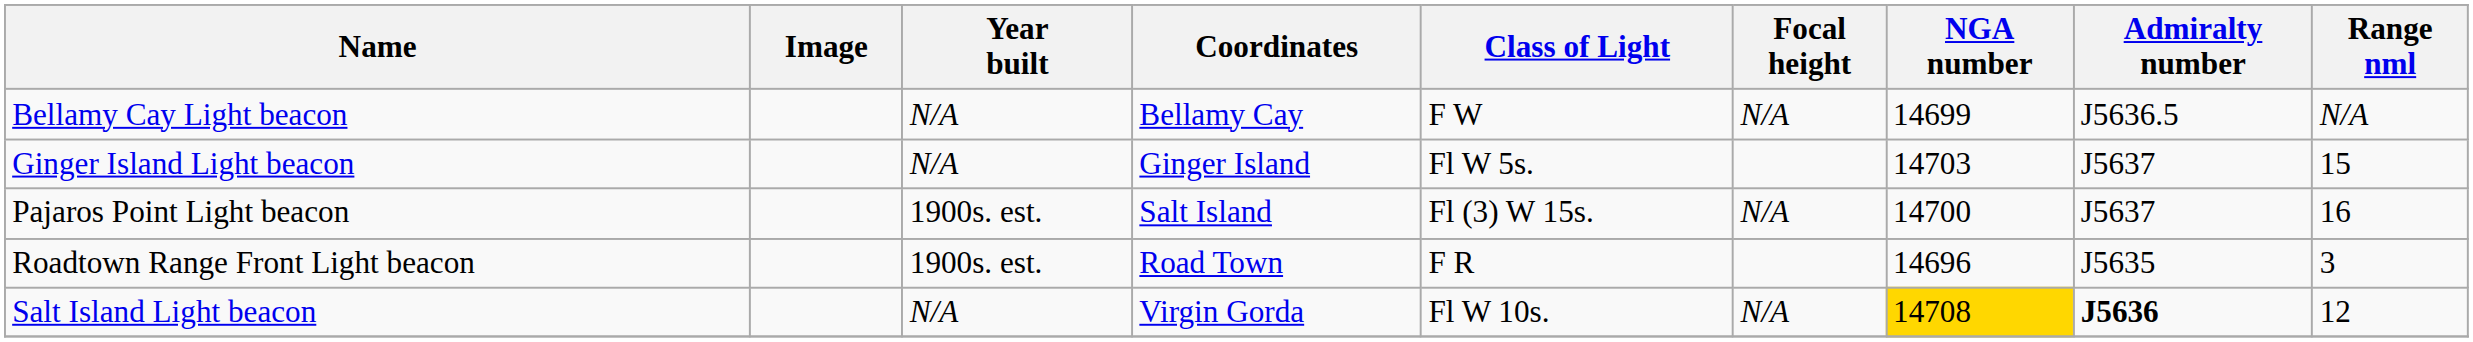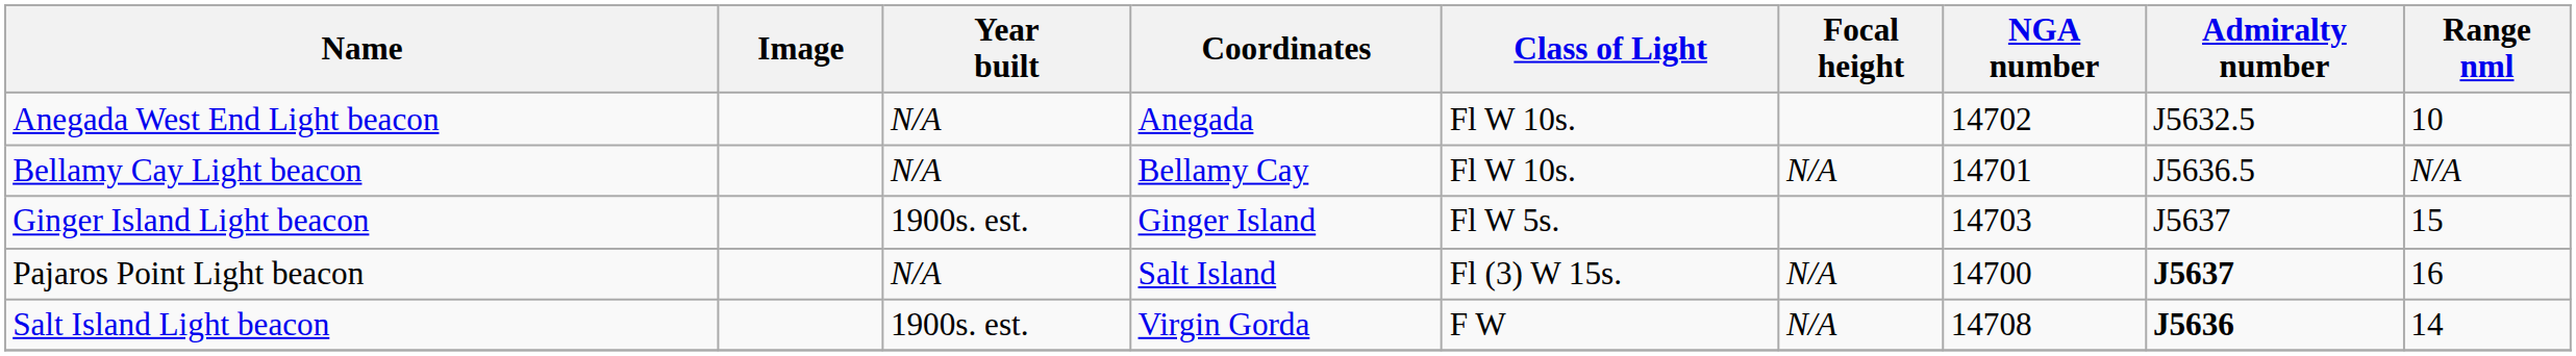 <table class="wikitable sortable" style="width:100%">
 <tr>
 <th>Name</th>
 <th>Image</th>
 <th>Year<br>built</th>
 <th>Coordinates</th>
 <th><a href='#'>Class of Light</a></th>
 <th>Focal<br>height</th>
 <th><a href='#'>NGA</a><br>number</th>
 <th><a href='#'>Admiralty</a><br>number</th>
 <th>Range<br><a href='#'>nml</a></th>
 </tr>
 <tr>
+<td><a href='#'>Anegada West End Light beacon</a></td>
+<td></td>
+<td><em>N/A</em></td>
+<td><a href='#'>Anegada</a><br></td>
+<td>Fl W 10s.</td>
+<td></td>
+<td>14702</td>
+<td>J5632.5</td>
+<td>10</td>
+</tr>
+<tr>
 <td><a href='#'>Bellamy Cay Light beacon</a></td>
 <td></td>
 <td><em>N/A</em></td>
 <td><a href='#'>Bellamy Cay</a><br></td>
-<td>F W</td>
+<td>Fl W 10s.</td>
 <td><em>N/A</em></td>
-<td>14699</td>
+<td>14701</td>
 <td>J5636.5</td>
 <td><em>N/A</em></td>
 </tr>
 <tr>
 <td><a href='#'>Ginger Island Light beacon</a></td>
 <td></td>
-<td><em>N/A</em></td>
+<td>1900s. est.</td>
 <td><a href='#'>Ginger Island</a><br></td>
 <td>Fl W 5s.</td>
 <td></td>
 <td>14703</td>
 <td>J5637</td>
 <td>15</td>
 </tr>
 <tr>
 <td>Pajaros Point Light beacon</td>
 <td></td>
-<td>1900s. est.</td>
+<td><em>N/A</em></td>
 <td><a href='#'>Salt Island</a><br></td>
 <td>Fl (3) W 15s.</td>
 <td><em>N/A</em></td>
 <td>14700</td>
-<td>J5637</td>
+<td><strong>J5637</strong></td>
 <td>16</td>
-</tr>
-<tr>
-<td>Roadtown Range Front Light beacon</td>
-<td></td>
-<td>1900s. est.</td>
-<td><a href='#'>Road Town</a><br></td>
-<td>F R</td>
-<td></td>
-<td>14696</td>
-<td>J5635</td>
-<td>3</td>
 </tr>
 <tr>
 <td><a href='#'>Salt Island Light beacon</a></td>
 <td></td>
+<td>1900s. est.</td>
+<td><a href='#'>Virgin Gorda</a><br></td>
+<td>F W</td>
 <td><em>N/A</em></td>
-<td><a href='#'>Virgin Gorda</a><br></td>
-<td>Fl W 10s.</td>
-<td><em>N/A</em></td>
-<td style="background: gold;">14708</td>
+<td>14708</td>
 <td><strong>J5636</strong></td>
-<td>12</td>
+<td>14</td>
 </tr>
 <tr>
 </tr>
 </table>
